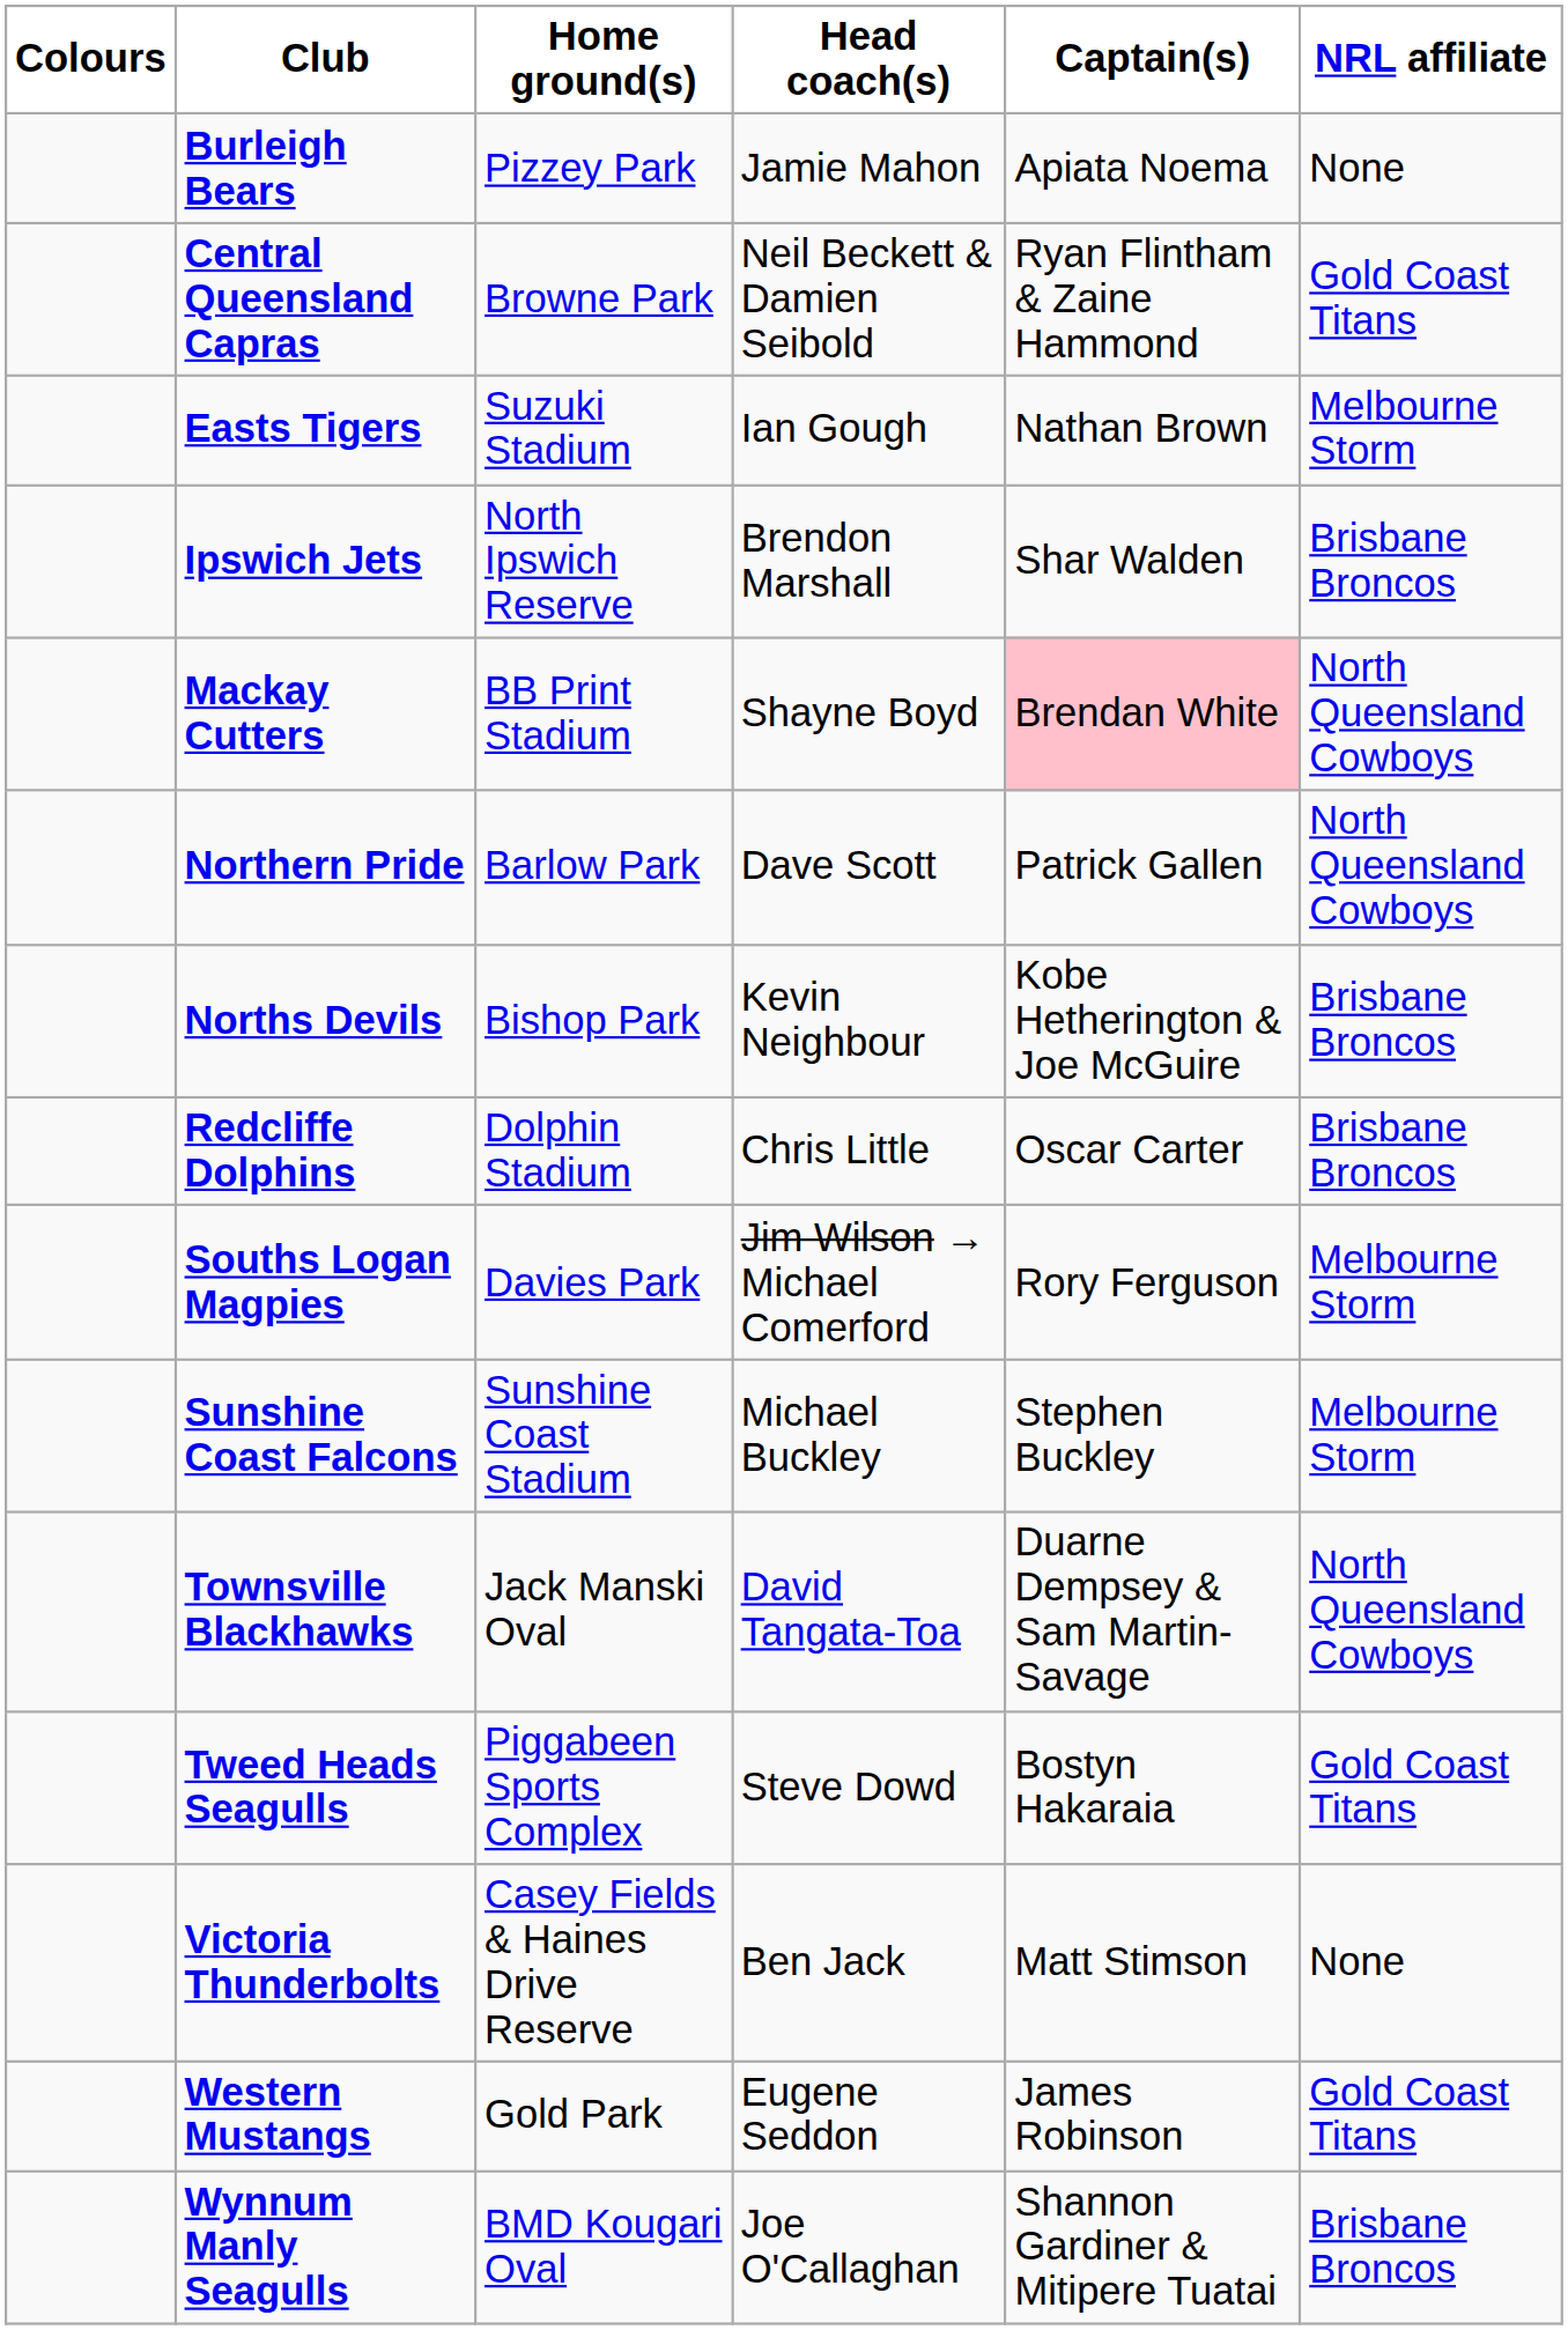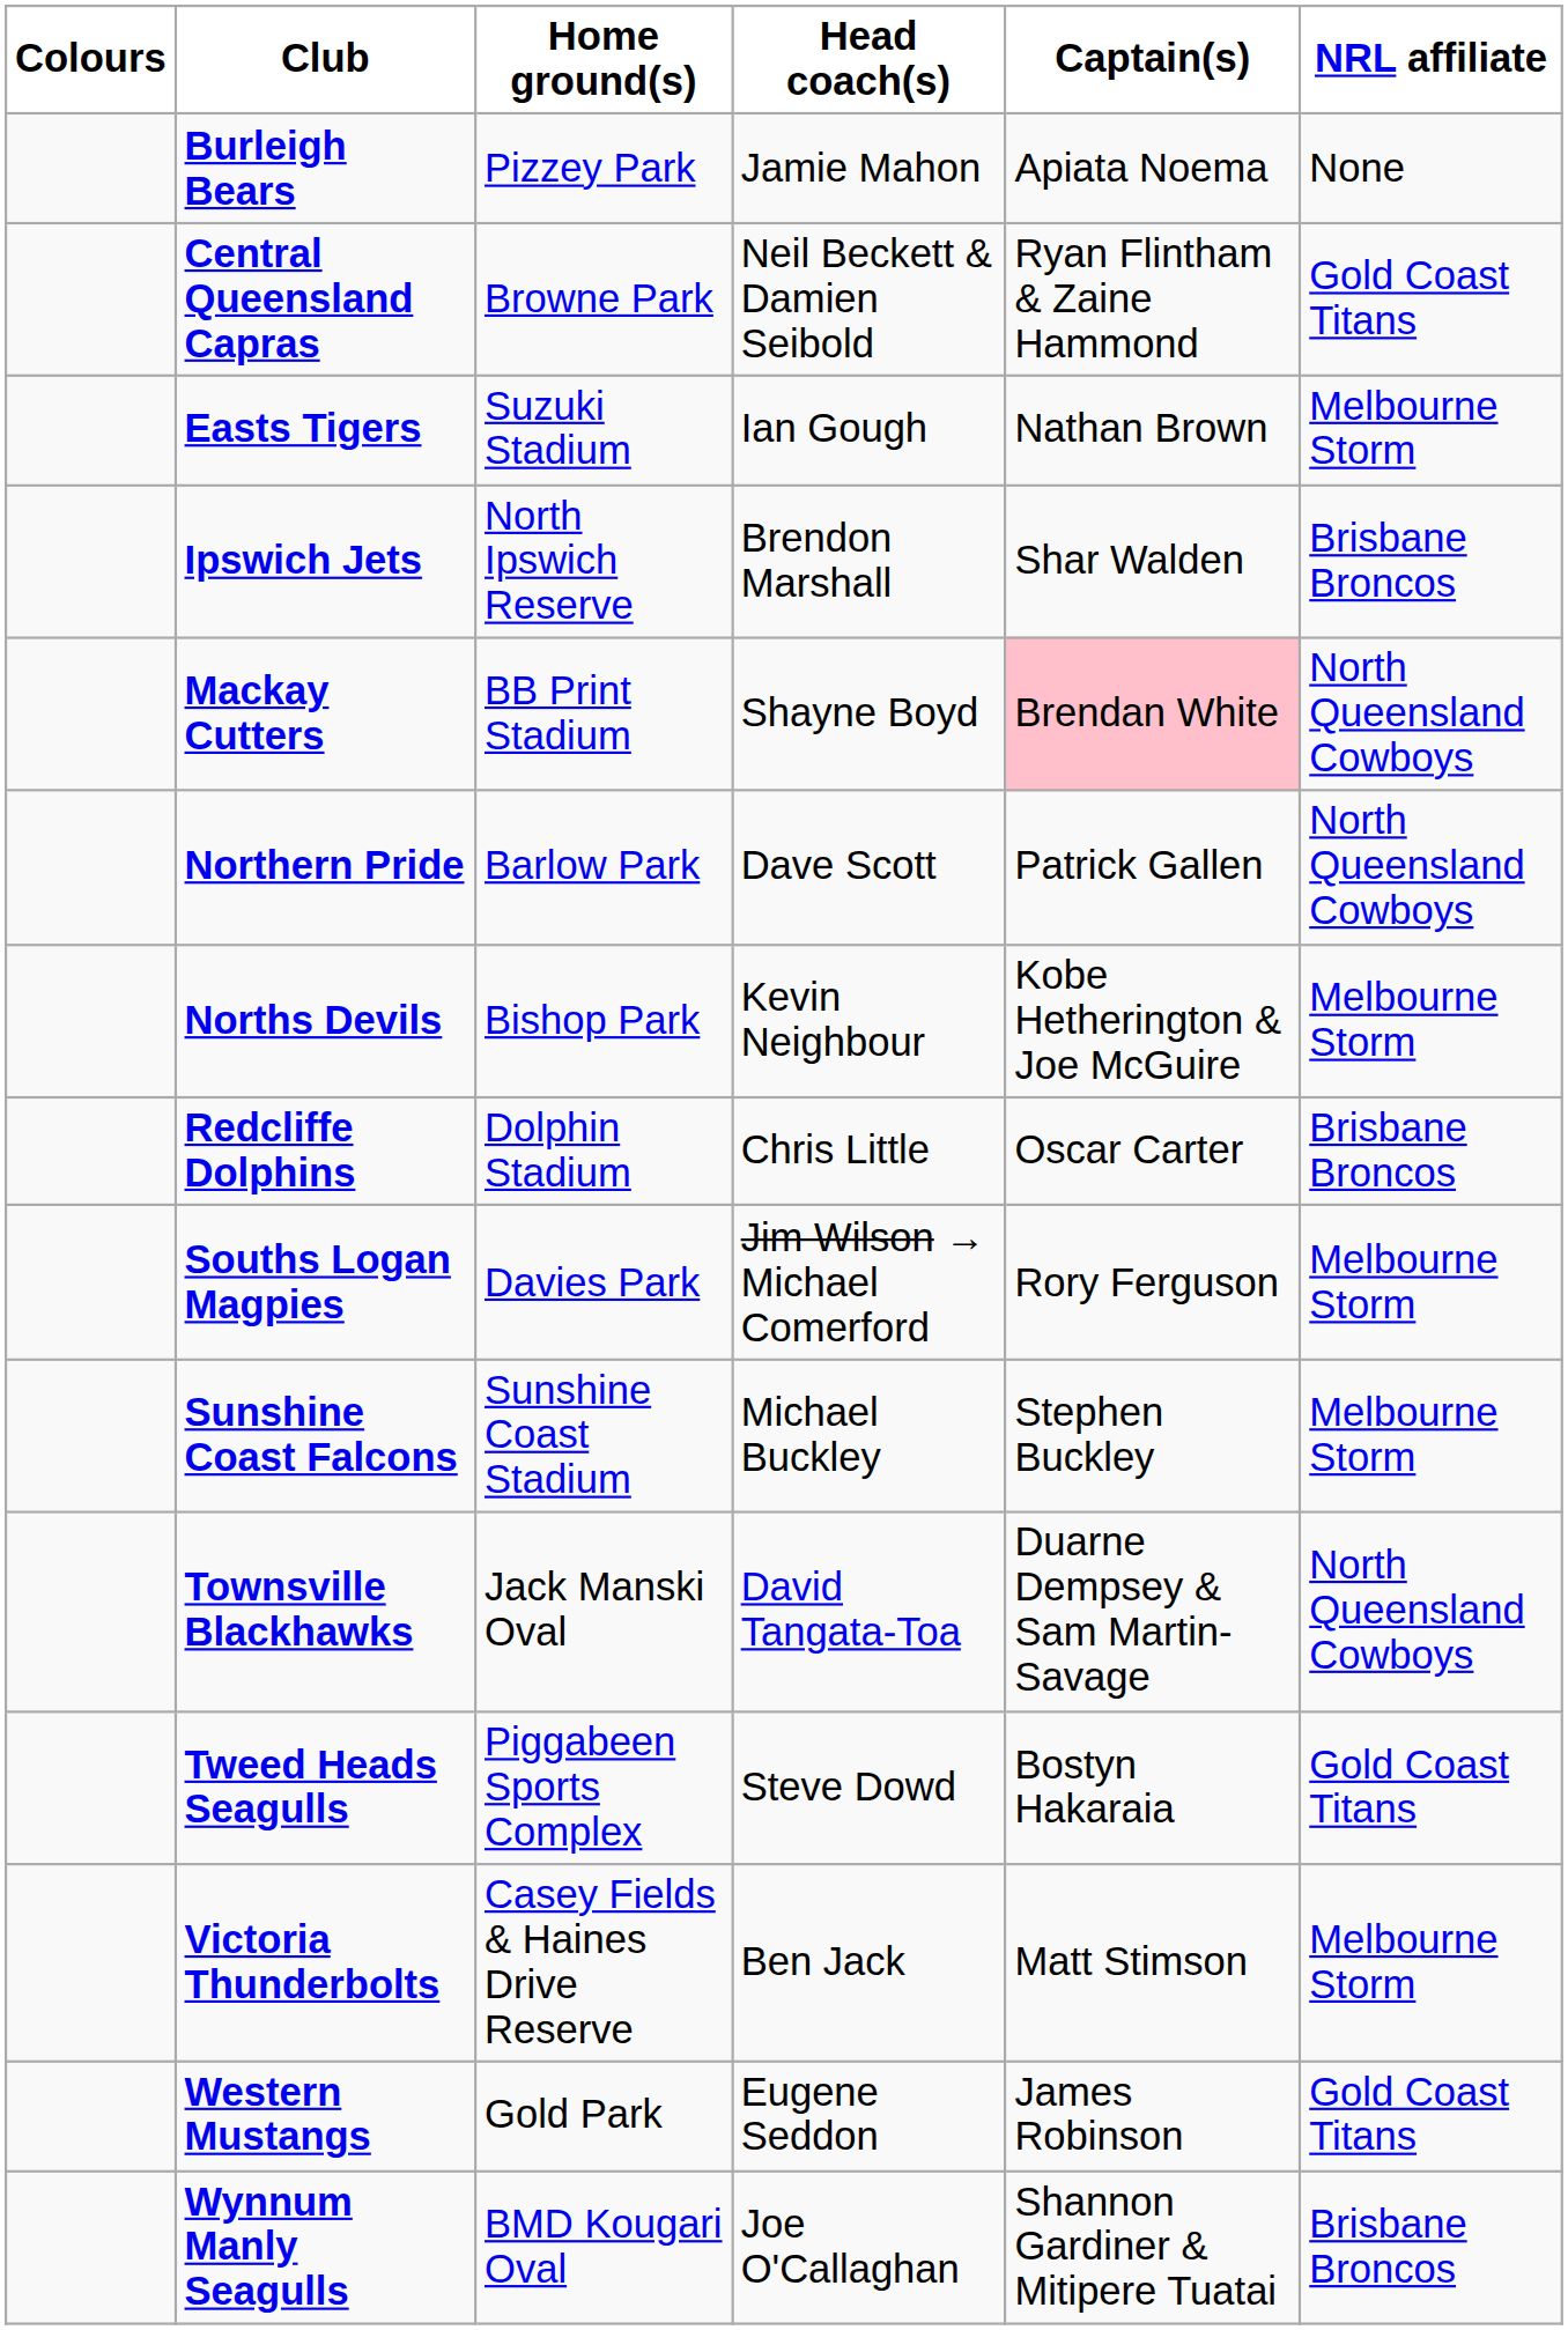 <table class="wikitable" style="width:100%; text-align:left">
 <tr>
 <th style="background:white">Colours</th>
 <th style="background:white">Club</th>
 <th style="background:white">Home ground(s)</th>
 <th style="background:white">Head coach(s)</th>
 <th style="background:white">Captain(s)</th>
 <th style="background:white"><a href='#'>NRL</a> affiliate</th>
 </tr>
 <tr>
 <td></td>
 <td><strong><a href='#'>Burleigh Bears</a></strong></td>
 <td><a href='#'>Pizzey Park</a></td>
 <td>Jamie Mahon</td>
 <td>Apiata Noema</td>
 <td>None</td>
 </tr>
 <tr>
 <td></td>
 <td><strong><a href='#'>Central Queensland Capras</a></strong></td>
 <td><a href='#'>Browne Park</a></td>
 <td>Neil Beckett & Damien Seibold</td>
 <td>Ryan Flintham & Zaine Hammond</td>
 <td> <a href='#'>Gold Coast Titans</a></td>
 </tr>
 <tr>
 <td></td>
 <td><strong><a href='#'>Easts Tigers</a></strong></td>
 <td><a href='#'>Suzuki Stadium</a></td>
 <td>Ian Gough</td>
 <td>Nathan Brown</td>
 <td> <a href='#'>Melbourne Storm</a></td>
 </tr>
 <tr>
 <td></td>
 <td><strong><a href='#'>Ipswich Jets</a></strong></td>
 <td><a href='#'>North Ipswich Reserve</a></td>
 <td>Brendon Marshall</td>
 <td>Shar Walden</td>
 <td> <a href='#'>Brisbane Broncos</a></td>
 </tr>
 <tr>
 <td></td>
 <td><strong><a href='#'>Mackay Cutters</a></strong></td>
 <td><a href='#'>BB Print Stadium</a></td>
 <td>Shayne Boyd</td>
 <td style="background: pink;">Brendan White</td>
 <td> <a href='#'>North Queensland Cowboys</a></td>
 </tr>
 <tr>
 <td></td>
 <td><strong><a href='#'>Northern Pride</a></strong></td>
 <td><a href='#'>Barlow Park</a></td>
 <td>Dave Scott</td>
 <td>Patrick Gallen</td>
 <td> <a href='#'>North Queensland Cowboys</a></td>
 </tr>
 <tr>
 <td></td>
 <td><strong><a href='#'>Norths Devils</a></strong></td>
 <td><a href='#'>Bishop Park</a></td>
 <td>Kevin Neighbour</td>
 <td>Kobe Hetherington & Joe McGuire</td>
-<td> <a href='#'>Brisbane Broncos</a></td>
+<td> <a href='#'>Melbourne Storm</a></td>
 </tr>
 <tr>
 <td></td>
 <td><strong><a href='#'>Redcliffe Dolphins</a></strong></td>
 <td><a href='#'>Dolphin Stadium</a></td>
 <td>Chris Little</td>
 <td>Oscar Carter</td>
 <td> <a href='#'>Brisbane Broncos</a></td>
 </tr>
 <tr>
 <td></td>
 <td><strong><a href='#'>Souths Logan Magpies</a></strong></td>
 <td><a href='#'>Davies Park</a></td>
 <td><s>Jim Wilson</s> → Michael Comerford</td>
 <td>Rory Ferguson</td>
 <td> <a href='#'>Melbourne Storm</a></td>
 </tr>
 <tr>
 <td></td>
 <td><strong><a href='#'>Sunshine Coast Falcons</a></strong></td>
 <td><a href='#'>Sunshine Coast Stadium</a></td>
 <td>Michael Buckley</td>
 <td>Stephen Buckley</td>
 <td> <a href='#'>Melbourne Storm</a></td>
 </tr>
 <tr>
 <td></td>
 <td><strong><a href='#'>Townsville Blackhawks</a></strong></td>
 <td>Jack Manski Oval</td>
 <td><a href='#'>David Tangata-Toa</a></td>
 <td>Duarne Dempsey & Sam Martin-Savage</td>
 <td> <a href='#'>North Queensland Cowboys</a></td>
 </tr>
 <tr>
 <td></td>
 <td><strong><a href='#'>Tweed Heads Seagulls</a></strong></td>
 <td><a href='#'>Piggabeen Sports Complex</a></td>
 <td>Steve Dowd</td>
 <td>Bostyn Hakaraia</td>
 <td> <a href='#'>Gold Coast Titans</a></td>
 </tr>
 <tr>
 <td></td>
 <td><strong><a href='#'>Victoria Thunderbolts</a></strong></td>
 <td><a href='#'>Casey Fields</a> & Haines Drive Reserve</td>
 <td>Ben Jack</td>
 <td>Matt Stimson</td>
-<td>None</td>
+<td> <a href='#'>Melbourne Storm</a></td>
 </tr>
 <tr>
 <td></td>
 <td><strong><a href='#'>Western Mustangs</a></strong></td>
 <td>Gold Park</td>
 <td>Eugene Seddon</td>
 <td>James Robinson</td>
 <td> <a href='#'>Gold Coast Titans</a></td>
 </tr>
 <tr>
 <td></td>
 <td><strong><a href='#'>Wynnum Manly Seagulls</a></strong></td>
 <td><a href='#'>BMD Kougari Oval</a></td>
 <td>Joe O'Callaghan</td>
 <td>Shannon Gardiner & Mitipere Tuatai</td>
 <td> <a href='#'>Brisbane Broncos</a></td>
 </tr>
 </table>
